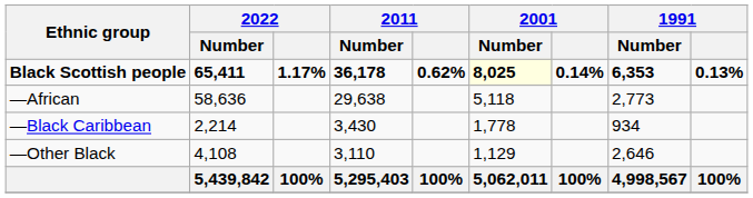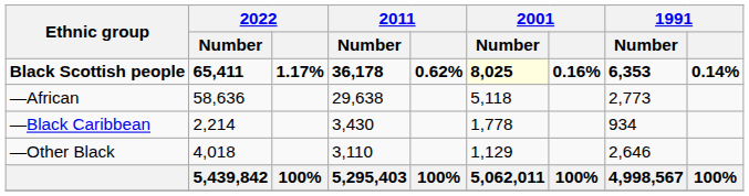 <table class="wikitable sortable" style="font-size:90%; margin:auto;">
 <tr>
 <th rowspan="2">Ethnic group</th>
 <th colspan="2"><a href='#'>2022</a></th>
 <th colspan="2"><a href='#'>2011</a></th>
 <th colspan="2"><a href='#'>2001</a></th>
 <th colspan="2"><a href='#'>1991</a></th>
 </tr>
 <tr>
 <th>Number</th>
 <th></th>
 <th>Number</th>
 <th></th>
 <th>Number</th>
 <th></th>
 <th>Number</th>
 <th></th>
 </tr>
 <tr>
 <td><strong>Black Scottish people</strong></td>
 <td><strong>65,411</strong></td>
 <td><strong>1.17%</strong></td>
 <td><strong>36,178</strong></td>
 <td><strong>0.62%</strong></td>
 <td style="background: lightyellow;"><strong>8,025</strong></td>
+<td><strong>0.16%</strong></td>
+<td><strong>6,353</strong></td>
 <td><strong>0.14%</strong></td>
-<td><strong>6,353</strong></td>
-<td><strong>0.13%</strong></td>
 </tr>
 <tr>
 <td>—African</td>
 <td>58,636</td>
 <td></td>
 <td>29,638</td>
 <td></td>
 <td>5,118</td>
 <td></td>
 <td>2,773</td>
 <td></td>
 </tr>
 <tr>
 <td>—<a href='#'>Black Caribbean</a></td>
 <td>2,214</td>
 <td></td>
 <td>3,430</td>
 <td></td>
 <td>1,778</td>
 <td></td>
 <td>934</td>
 <td></td>
 </tr>
 <tr>
 <td>—Other Black</td>
-<td>4,108</td>
+<td>4,018</td>
 <td></td>
 <td>3,110</td>
 <td></td>
 <td>1,129</td>
 <td></td>
 <td>2,646</td>
 <td></td>
 </tr>
 <tr>
 <th></th>
 <th>5,439,842</th>
 <th>100%</th>
 <th>5,295,403</th>
 <th>100%</th>
 <th>5,062,011</th>
 <th>100%</th>
 <th>4,998,567</th>
 <th>100%</th>
 </tr>
 <tr>
 </tr>
 </table>
